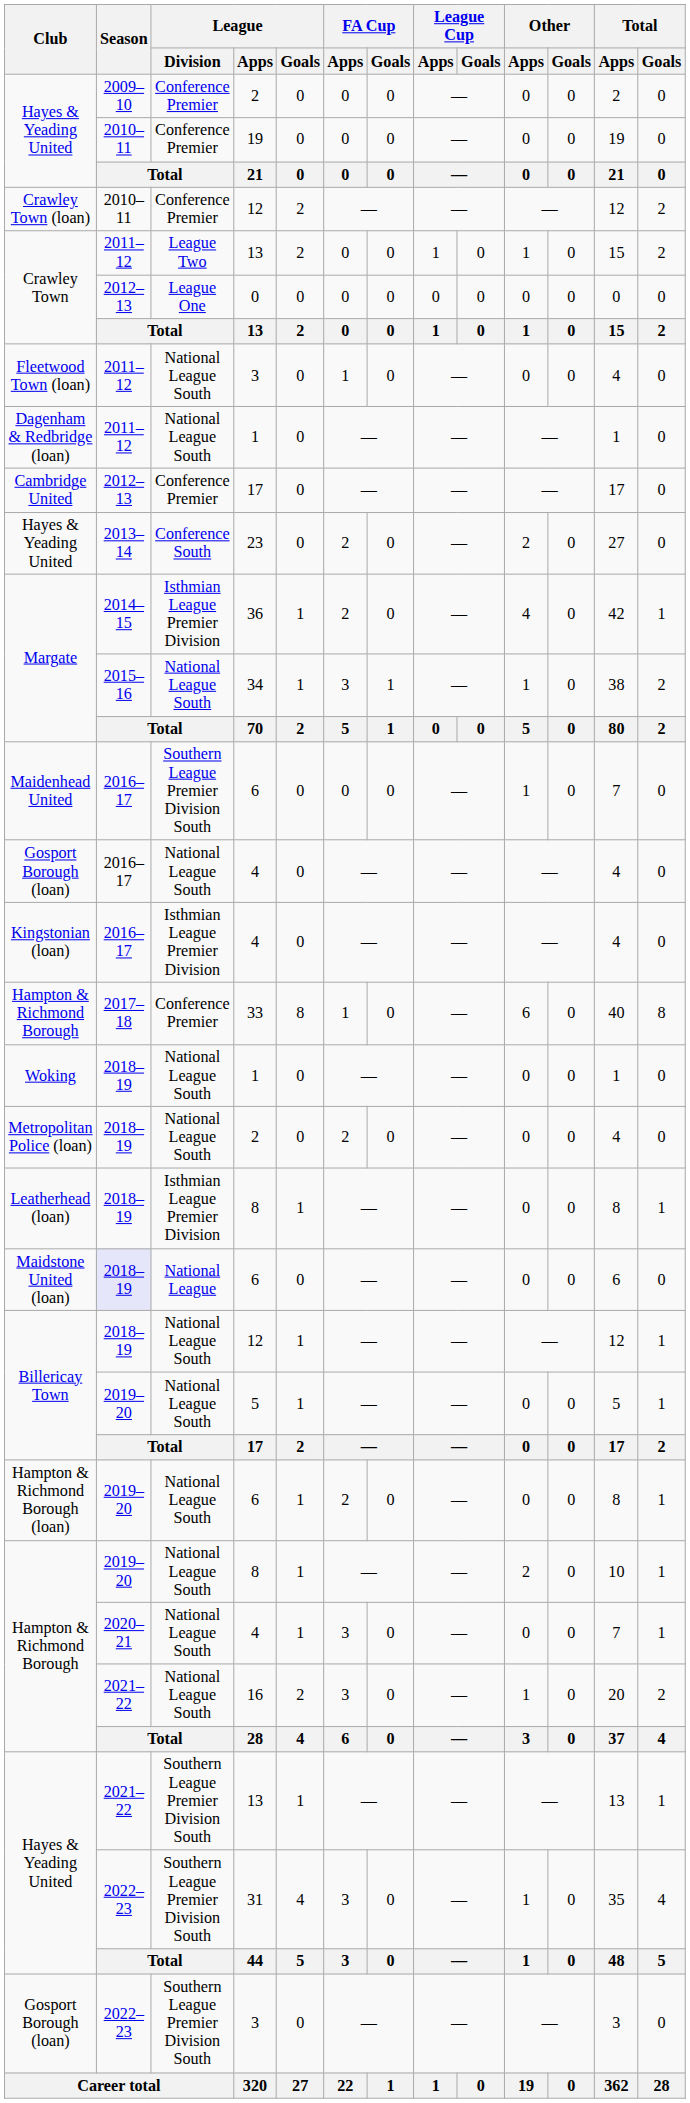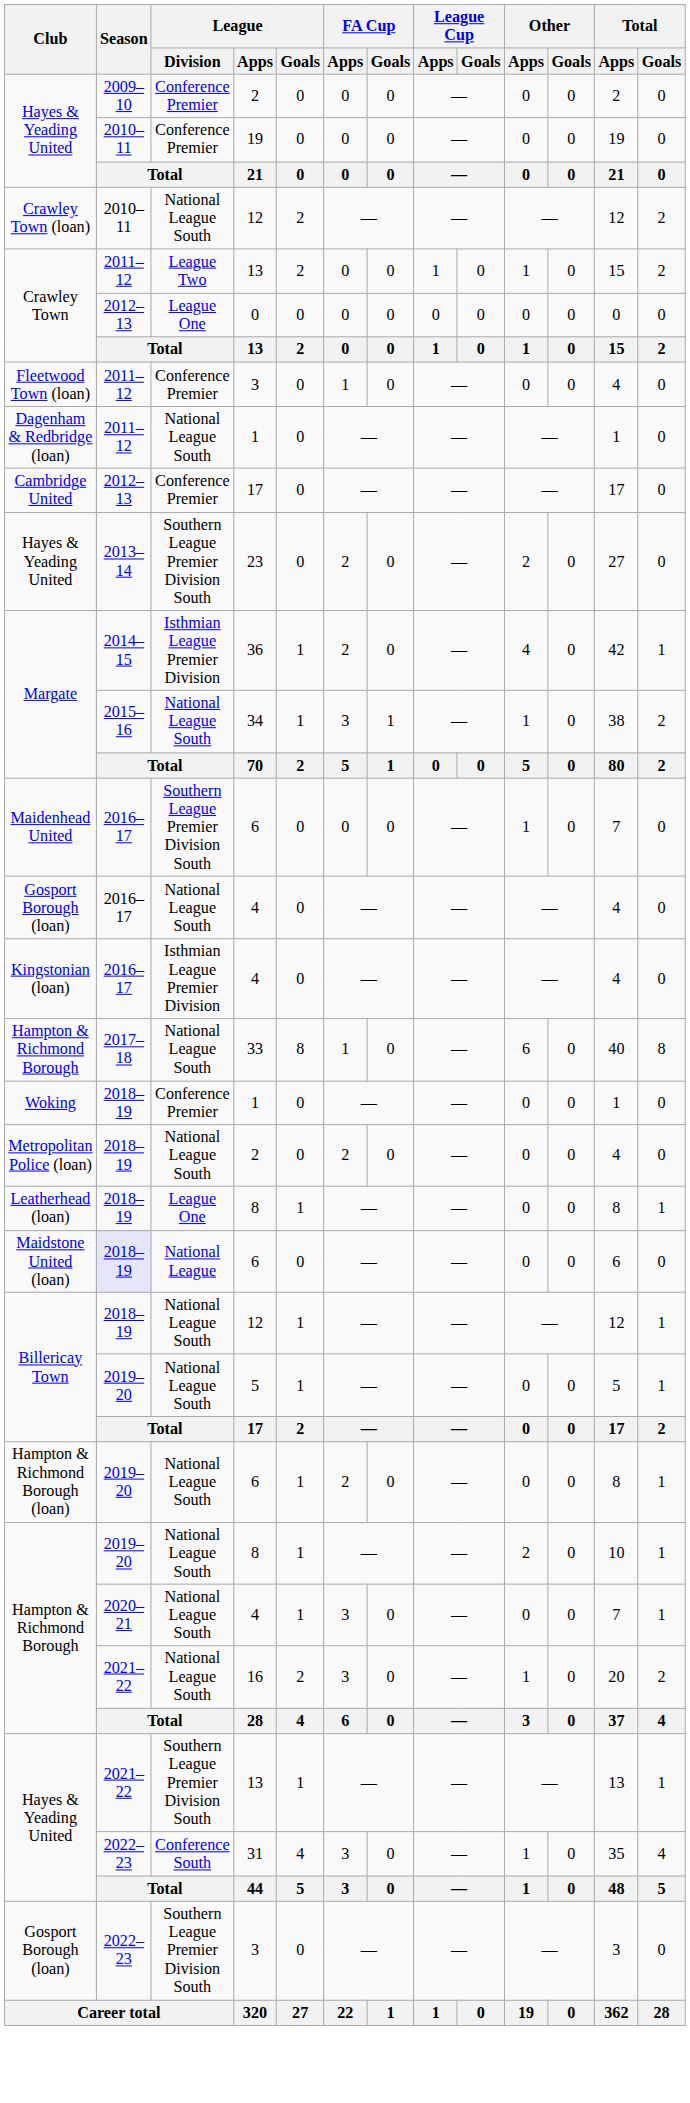 <table class="wikitable" style="text-align:center">
 <tr>
 <th rowspan="2">Club</th>
 <th rowspan="2">Season</th>
 <th colspan="3">League</th>
 <th colspan="2"><a href='#'>FA Cup</a></th>
 <th colspan="2"><a href='#'>League Cup</a></th>
 <th colspan="2">Other</th>
 <th colspan="2">Total</th>
 </tr>
 <tr>
 <th>Division</th>
 <th>Apps</th>
 <th>Goals</th>
 <th>Apps</th>
 <th>Goals</th>
 <th>Apps</th>
 <th>Goals</th>
 <th>Apps</th>
 <th>Goals</th>
 <th>Apps</th>
 <th>Goals</th>
 </tr>
 <tr>
 <td rowspan="3" valign="center"><a href='#'>Hayes & Yeading United</a></td>
 <td><a href='#'>2009–10</a></td>
 <td><a href='#'>Conference Premier</a></td>
 <td>2</td>
 <td>0</td>
 <td>0</td>
 <td>0</td>
 <td colspan="2">—</td>
 <td>0</td>
 <td>0</td>
 <td>2</td>
 <td>0</td>
 </tr>
 <tr>
 <td><a href='#'>2010–11</a></td>
 <td>Conference Premier</td>
 <td>19</td>
 <td>0</td>
 <td>0</td>
 <td>0</td>
 <td colspan="2">—</td>
 <td>0</td>
 <td>0</td>
 <td>19</td>
 <td>0</td>
 </tr>
 <tr>
 <th colspan="2">Total</th>
 <th>21</th>
 <th>0</th>
 <th>0</th>
 <th>0</th>
 <th colspan="2">—</th>
 <th>0</th>
 <th>0</th>
 <th>21</th>
 <th>0</th>
 </tr>
 <tr>
 <td rowspan="1" valign="center"><a href='#'>Crawley Town</a> (loan)</td>
 <td>2010–11</td>
-<td>Conference Premier</td>
+<td>National League South</td>
 <td>12</td>
 <td>2</td>
 <td colspan="2">—</td>
 <td colspan="2">—</td>
 <td colspan="2">—</td>
 <td>12</td>
 <td>2</td>
 </tr>
 <tr>
 <td rowspan="3" valign="center">Crawley Town</td>
 <td><a href='#'>2011–12</a></td>
 <td><a href='#'>League Two</a></td>
 <td>13</td>
 <td>2</td>
 <td>0</td>
 <td>0</td>
 <td>1</td>
 <td>0</td>
 <td>1</td>
 <td>0</td>
 <td>15</td>
 <td>2</td>
 </tr>
 <tr>
 <td><a href='#'>2012–13</a></td>
 <td><a href='#'>League One</a></td>
 <td>0</td>
 <td>0</td>
 <td>0</td>
 <td>0</td>
 <td>0</td>
 <td>0</td>
 <td>0</td>
 <td>0</td>
 <td>0</td>
 <td>0</td>
 </tr>
 <tr>
 <th colspan="2">Total</th>
 <th>13</th>
 <th>2</th>
 <th>0</th>
 <th>0</th>
 <th>1</th>
 <th>0</th>
 <th>1</th>
 <th>0</th>
 <th>15</th>
 <th>2</th>
 </tr>
 <tr>
 <td rowspan="1" valign="center"><a href='#'>Fleetwood Town</a> (loan)</td>
 <td><a href='#'>2011–12</a></td>
-<td>National League South</td>
+<td>Conference Premier</td>
 <td>3</td>
 <td>0</td>
 <td>1</td>
 <td>0</td>
 <td colspan="2">—</td>
 <td>0</td>
 <td>0</td>
 <td>4</td>
 <td>0</td>
 </tr>
 <tr>
 <td rowspan="1" valign="center"><a href='#'>Dagenham & Redbridge</a> (loan)</td>
 <td><a href='#'>2011–12</a></td>
 <td>National League South</td>
 <td>1</td>
 <td>0</td>
 <td colspan="2">—</td>
 <td colspan="2">—</td>
 <td colspan="2">—</td>
 <td>1</td>
 <td>0</td>
 </tr>
 <tr>
 <td rowspan="1" valign="center"><a href='#'>Cambridge United</a></td>
 <td><a href='#'>2012–13</a></td>
 <td>Conference Premier</td>
 <td>17</td>
 <td>0</td>
 <td colspan="2">—</td>
 <td colspan="2">—</td>
 <td colspan="2">—</td>
 <td>17</td>
 <td>0</td>
 </tr>
 <tr>
 <td rowspan="1" valign="center">Hayes & Yeading United</td>
 <td><a href='#'>2013–14</a></td>
-<td><a href='#'>Conference South</a></td>
+<td>Southern League Premier Division South</td>
 <td>23</td>
 <td>0</td>
 <td>2</td>
 <td>0</td>
 <td colspan="2">—</td>
 <td>2</td>
 <td>0</td>
 <td>27</td>
 <td>0</td>
 </tr>
 <tr>
 <td rowspan="3" valign="center"><a href='#'>Margate</a></td>
 <td><a href='#'>2014–15</a></td>
 <td><a href='#'>Isthmian League</a> Premier Division</td>
 <td>36</td>
 <td>1</td>
 <td>2</td>
 <td>0</td>
 <td colspan="2">—</td>
 <td>4</td>
 <td>0</td>
 <td>42</td>
 <td>1</td>
 </tr>
 <tr>
 <td><a href='#'>2015–16</a></td>
 <td><a href='#'>National League South</a></td>
 <td>34</td>
 <td>1</td>
 <td>3</td>
 <td>1</td>
 <td colspan="2">—</td>
 <td>1</td>
 <td>0</td>
 <td>38</td>
 <td>2</td>
 </tr>
 <tr>
 <th colspan="2">Total</th>
 <th>70</th>
 <th>2</th>
 <th>5</th>
 <th>1</th>
 <th>0</th>
 <th>0</th>
 <th>5</th>
 <th>0</th>
 <th>80</th>
 <th>2</th>
 </tr>
 <tr>
 <td rowspan="1" valign="center"><a href='#'>Maidenhead United</a></td>
 <td><a href='#'>2016–17</a></td>
 <td><a href='#'>Southern League</a> Premier Division South</td>
 <td>6</td>
 <td>0</td>
 <td>0</td>
 <td>0</td>
 <td colspan="2">—</td>
 <td>1</td>
 <td>0</td>
 <td>7</td>
 <td>0</td>
 </tr>
 <tr>
 <td rowspan="1" valign="center"><a href='#'>Gosport Borough</a> (loan)</td>
 <td>2016–17</td>
 <td>National League South</td>
 <td>4</td>
 <td>0</td>
 <td colspan="2">—</td>
 <td colspan="2">—</td>
 <td colspan="2">—</td>
 <td>4</td>
 <td>0</td>
 </tr>
 <tr>
 <td rowspan="1" valign="center"><a href='#'>Kingstonian</a> (loan)</td>
 <td><a href='#'>2016–17</a></td>
 <td>Isthmian League Premier Division</td>
 <td>4</td>
 <td>0</td>
 <td colspan="2">—</td>
 <td colspan="2">—</td>
 <td colspan="2">—</td>
 <td>4</td>
 <td>0</td>
 </tr>
 <tr>
 <td rowspan="1" valign="center"><a href='#'>Hampton & Richmond Borough</a></td>
 <td><a href='#'>2017–18</a></td>
-<td>Conference Premier</td>
+<td>National League South</td>
 <td>33</td>
 <td>8</td>
 <td>1</td>
 <td>0</td>
 <td colspan="2">—</td>
 <td>6</td>
 <td>0</td>
 <td>40</td>
 <td>8</td>
 </tr>
 <tr>
 <td rowspan="1" valign="center"><a href='#'>Woking</a></td>
 <td><a href='#'>2018–19</a></td>
-<td>National League South</td>
+<td>Conference Premier</td>
 <td>1</td>
 <td>0</td>
 <td colspan="2">—</td>
 <td colspan="2">—</td>
 <td>0</td>
 <td>0</td>
 <td>1</td>
 <td>0</td>
 </tr>
 <tr>
 <td rowspan="1" valign="center"><a href='#'>Metropolitan Police</a> (loan)</td>
 <td><a href='#'>2018–19</a></td>
 <td>National League South</td>
 <td>2</td>
 <td>0</td>
 <td>2</td>
 <td>0</td>
 <td colspan="2">—</td>
 <td>0</td>
 <td>0</td>
 <td>4</td>
 <td>0</td>
 </tr>
 <tr>
 <td rowspan="1" valign="center"><a href='#'>Leatherhead</a> (loan)</td>
 <td><a href='#'>2018–19</a></td>
-<td>Isthmian League Premier Division</td>
+<td><a href='#'>League One</a></td>
 <td>8</td>
 <td>1</td>
 <td colspan="2">—</td>
 <td colspan="2">—</td>
 <td>0</td>
 <td>0</td>
 <td>8</td>
 <td>1</td>
 </tr>
 <tr>
 <td rowspan="1" valign="center"><a href='#'>Maidstone United</a> (loan)</td>
 <td style="background: lavender;"><a href='#'>2018–19</a></td>
 <td><a href='#'>National League</a></td>
 <td>6</td>
 <td>0</td>
 <td colspan="2">—</td>
 <td colspan="2">—</td>
 <td>0</td>
 <td>0</td>
 <td>6</td>
 <td>0</td>
 </tr>
 <tr>
 <td rowspan="3" valign="center"><a href='#'>Billericay Town</a></td>
 <td><a href='#'>2018–19</a></td>
 <td>National League South</td>
 <td>12</td>
 <td>1</td>
 <td colspan="2">—</td>
 <td colspan="2">—</td>
 <td colspan="2">—</td>
 <td>12</td>
 <td>1</td>
 </tr>
 <tr>
 <td><a href='#'>2019–20</a></td>
 <td>National League South</td>
 <td>5</td>
 <td>1</td>
 <td colspan="2">—</td>
 <td colspan="2">—</td>
 <td>0</td>
 <td>0</td>
 <td>5</td>
 <td>1</td>
 </tr>
 <tr>
 <th colspan="2">Total</th>
 <th>17</th>
 <th>2</th>
 <th colspan="2">—</th>
 <th colspan="2">—</th>
 <th>0</th>
 <th>0</th>
 <th>17</th>
 <th>2</th>
 </tr>
 <tr>
 <td rowspan="1" valign="center">Hampton & Richmond Borough (loan)</td>
 <td><a href='#'>2019–20</a></td>
 <td>National League South</td>
 <td>6</td>
 <td>1</td>
 <td>2</td>
 <td>0</td>
 <td colspan="2">—</td>
 <td>0</td>
 <td>0</td>
 <td>8</td>
 <td>1</td>
 </tr>
 <tr>
 <td rowspan="4" valign="center">Hampton & Richmond Borough</td>
 <td><a href='#'>2019–20</a></td>
 <td>National League South</td>
 <td>8</td>
 <td>1</td>
 <td colspan="2">—</td>
 <td colspan="2">—</td>
 <td>2</td>
 <td>0</td>
 <td>10</td>
 <td>1</td>
 </tr>
 <tr>
 <td><a href='#'>2020–21</a></td>
 <td>National League South</td>
 <td>4</td>
 <td>1</td>
 <td>3</td>
 <td>0</td>
 <td colspan="2">—</td>
 <td>0</td>
 <td>0</td>
 <td>7</td>
 <td>1</td>
 </tr>
 <tr>
 <td><a href='#'>2021–22</a></td>
 <td>National League South</td>
 <td>16</td>
 <td>2</td>
 <td>3</td>
 <td>0</td>
 <td colspan="2">—</td>
 <td>1</td>
 <td>0</td>
 <td>20</td>
 <td>2</td>
 </tr>
 <tr>
 <th colspan="2">Total</th>
 <th>28</th>
 <th>4</th>
 <th>6</th>
 <th>0</th>
 <th colspan="2">—</th>
 <th>3</th>
 <th>0</th>
 <th>37</th>
 <th>4</th>
 </tr>
 <tr>
 <td rowspan="3" valign="center">Hayes & Yeading United</td>
 <td><a href='#'>2021–22</a></td>
 <td>Southern League Premier Division South</td>
 <td>13</td>
 <td>1</td>
 <td colspan="2">—</td>
 <td colspan="2">—</td>
 <td colspan="2">—</td>
 <td>13</td>
 <td>1</td>
 </tr>
 <tr>
 <td><a href='#'>2022–23</a></td>
-<td>Southern League Premier Division South</td>
+<td><a href='#'>Conference South</a></td>
 <td>31</td>
 <td>4</td>
 <td>3</td>
 <td>0</td>
 <td colspan="2">—</td>
 <td>1</td>
 <td>0</td>
 <td>35</td>
 <td>4</td>
 </tr>
 <tr>
 <th colspan="2">Total</th>
 <th>44</th>
 <th>5</th>
 <th>3</th>
 <th>0</th>
 <th colspan="2">—</th>
 <th>1</th>
 <th>0</th>
 <th>48</th>
 <th>5</th>
 </tr>
 <tr>
 <td rowspan="1" valign="center">Gosport Borough (loan)</td>
 <td><a href='#'>2022–23</a></td>
 <td>Southern League Premier Division South</td>
 <td>3</td>
 <td>0</td>
 <td colspan="2">—</td>
 <td colspan="2">—</td>
 <td colspan="2">—</td>
 <td>3</td>
 <td>0</td>
 </tr>
 <tr>
 <th colspan="3">Career total</th>
 <th>320</th>
 <th>27</th>
 <th>22</th>
 <th>1</th>
 <th>1</th>
 <th>0</th>
 <th>19</th>
 <th>0</th>
 <th>362</th>
 <th>28</th>
 </tr>
 </table>
